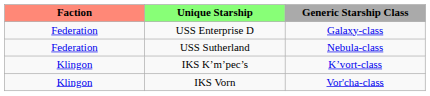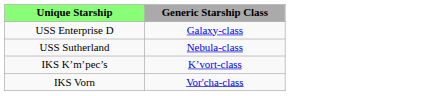 <table class="wikitable" style="text-align: center;" style="margin:auto; text-align:center; border-collapse:collapse; margin-left:0; margin-right:auto;">
 <tr>
-<th scope="col" width="199px"  style="background:#ff8877;"><strong>Faction</strong></th>
 <th scope="col" width="199px"  style="background:#88ff77;"><strong>Unique Starship</strong></th>
 <th scope="col" width="199px"  style="background:#aaaaaa;"><strong>Generic Starship Class</strong></th>
 </tr>
 <tr>
-<td><a href='#'>Federation</a></td>
 <td>USS Enterprise D</td>
 <td><a href='#'>Galaxy-class</a></td>
 </tr>
 <tr>
-<td><a href='#'>Federation</a></td>
 <td>USS Sutherland</td>
 <td><a href='#'>Nebula-class</a></td>
 </tr>
 <tr>
-<td><a href='#'>Klingon</a></td>
 <td>IKS K’m’pec’s</td>
 <td><a href='#'>K’vort-class</a></td>
 </tr>
 <tr>
-<td><a href='#'>Klingon</a></td>
 <td>IKS Vorn</td>
 <td><a href='#'>Vor'cha-class</a></td>
 </tr>
 </table>
